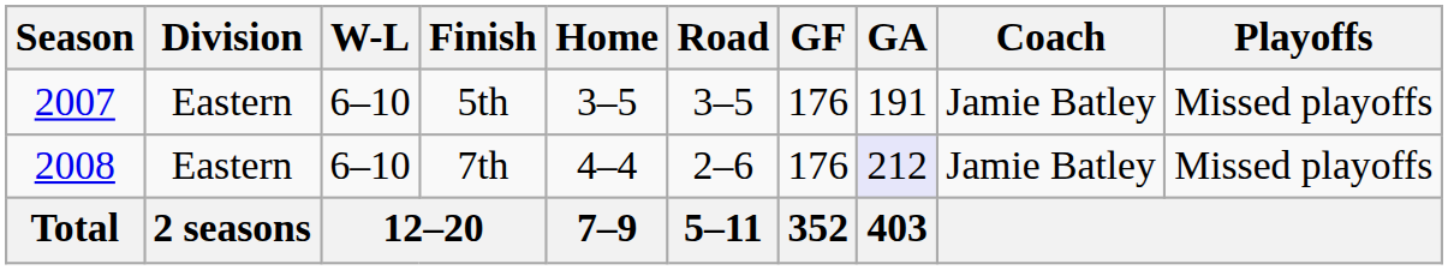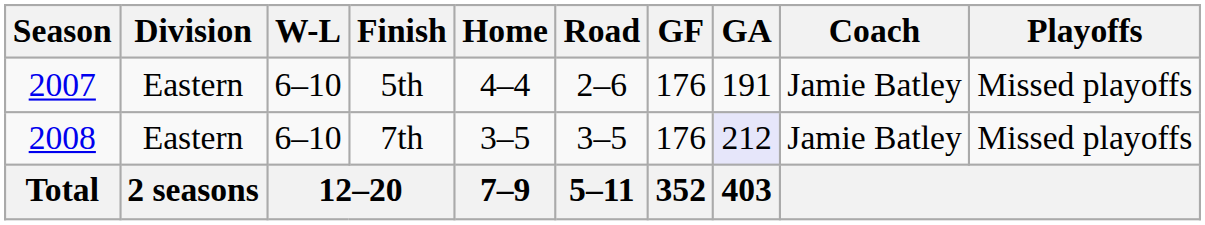 <table class="wikitable">
 <tr>
 <th>Season</th>
 <th>Division</th>
 <th>W-L</th>
 <th>Finish</th>
 <th>Home</th>
 <th>Road</th>
 <th>GF</th>
 <th>GA</th>
 <th>Coach</th>
 <th>Playoffs</th>
 </tr>
 <tr ALIGN=center>
 <td><a href='#'>2007</a></td>
 <td>Eastern</td>
 <td>6–10</td>
 <td>5th</td>
-<td>3–5</td>
-<td>3–5</td>
+<td>4–4</td>
+<td>2–6</td>
 <td>176</td>
 <td>191</td>
 <td>Jamie Batley</td>
 <td>Missed playoffs</td>
 </tr>
 <tr ALIGN=center>
 <td><a href='#'>2008</a></td>
 <td>Eastern</td>
 <td>6–10</td>
 <td>7th</td>
-<td>4–4</td>
-<td>2–6</td>
+<td>3–5</td>
+<td>3–5</td>
 <td>176</td>
 <td style="background: lavender;">212</td>
 <td>Jamie Batley</td>
 <td>Missed playoffs</td>
 </tr>
 <tr ALIGN=center bgcolor="#e0e0e0">
 <th>Total</th>
 <th>2 seasons</th>
 <th colspan="2">12–20</th>
 <th>7–9</th>
 <th>5–11</th>
 <th>352</th>
 <th>403</th>
 <th colspan="2"></th>
 </tr>
 </table>
